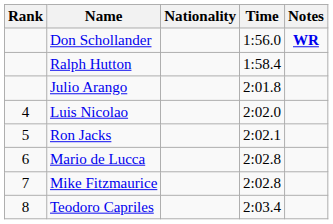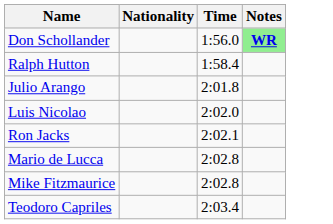 <table class="wikitable sortable" style="text-align:center">
 <tr>
-<th>Rank</th>
 <th>Name</th>
 <th>Nationality</th>
 <th>Time</th>
 <th>Notes</th>
 </tr>
 <tr>
-<td></td>
 <td align=left><a href='#'>Don Schollander</a></td>
 <td align=left></td>
 <td>1:56.0</td>
-<td><strong><a href='#'>WR</a></strong></td>
+<td style="background: lightgreen;"><strong><a href='#'>WR</a></strong></td>
 </tr>
 <tr>
-<td></td>
 <td align=left><a href='#'>Ralph Hutton</a></td>
 <td align=left></td>
 <td>1:58.4</td>
 <td></td>
 </tr>
 <tr>
-<td></td>
 <td align=left><a href='#'>Julio Arango</a></td>
 <td align=left></td>
 <td>2:01.8</td>
 <td></td>
 </tr>
 <tr>
-<td>4</td>
 <td align=left><a href='#'>Luis Nicolao</a></td>
 <td align=left></td>
 <td>2:02.0</td>
 <td></td>
 </tr>
 <tr>
-<td>5</td>
 <td align=left><a href='#'>Ron Jacks</a></td>
 <td align=left></td>
 <td>2:02.1</td>
 <td></td>
 </tr>
 <tr>
-<td>6</td>
 <td align=left><a href='#'>Mario de Lucca</a></td>
 <td align=left></td>
 <td>2:02.8</td>
 <td></td>
 </tr>
 <tr>
-<td>7</td>
 <td align=left><a href='#'>Mike Fitzmaurice</a></td>
 <td align=left></td>
 <td>2:02.8</td>
 <td></td>
 </tr>
 <tr>
-<td>8</td>
 <td align=left><a href='#'>Teodoro Capriles</a></td>
 <td align=left></td>
 <td>2:03.4</td>
 <td></td>
 </tr>
 </table>
